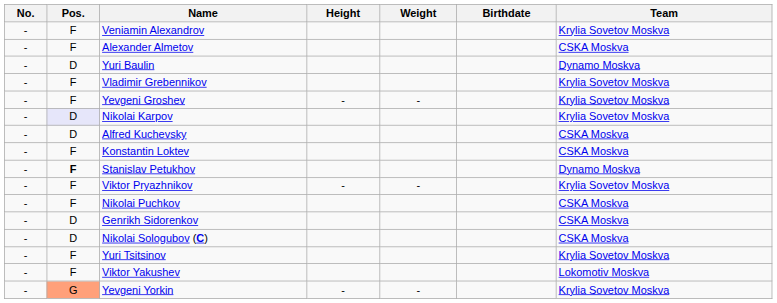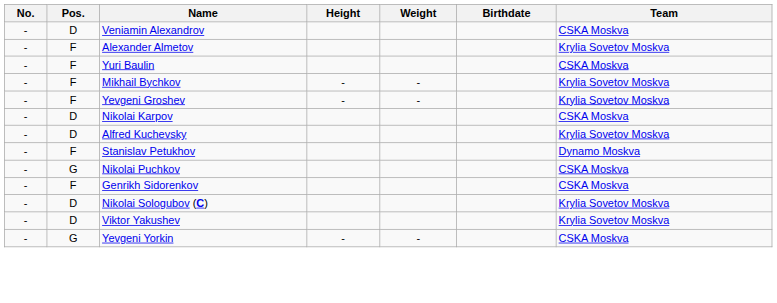 <table class="wikitable sortable" width="80%" style="font-size: 90%; text-align: center;">
 <tr>
 <th>No.</th>
 <th>Pos.</th>
 <th>Name</th>
 <th>Height</th>
 <th>Weight</th>
 <th>Birthdate</th>
 <th>Team</th>
 </tr>
 <tr>
 <td>-</td>
+<td>D</td>
+<td style="text-align:left;"><a href='#'>Veniamin Alexandrov</a></td>
+<td></td>
+<td></td>
+<td style="text-align:right;"></td>
+<td style="text-align:left;"> <a href='#'>CSKA Moskva</a></td>
+</tr>
+<tr>
+<td>-</td>
 <td>F</td>
-<td style="text-align:left;"><a href='#'>Veniamin Alexandrov</a></td>
+<td style="text-align:left;"><a href='#'>Alexander Almetov</a></td>
 <td></td>
 <td></td>
 <td style="text-align:right;"></td>
 <td style="text-align:left;"> <a href='#'>Krylia Sovetov Moskva</a></td>
 </tr>
 <tr>
 <td>-</td>
 <td>F</td>
-<td style="text-align:left;"><a href='#'>Alexander Almetov</a></td>
+<td style="text-align:left;"><a href='#'>Yuri Baulin</a></td>
 <td></td>
 <td></td>
 <td style="text-align:right;"></td>
 <td style="text-align:left;"> <a href='#'>CSKA Moskva</a></td>
 </tr>
 <tr>
 <td>-</td>
-<td>D</td>
-<td style="text-align:left;"><a href='#'>Yuri Baulin</a></td>
-<td></td>
-<td></td>
-<td style="text-align:right;"></td>
-<td style="text-align:left;"> <a href='#'>Dynamo Moskva</a></td>
-</tr>
-<tr>
+<td>F</td>
+<td style="text-align:left;"><a href='#'>Mikhail Bychkov</a></td>
 <td>-</td>
-<td>F</td>
-<td style="text-align:left;"><a href='#'>Vladimir Grebennikov</a></td>
-<td></td>
-<td></td>
+<td>-</td>
 <td style="text-align:right;"></td>
 <td style="text-align:left;"> <a href='#'>Krylia Sovetov Moskva</a></td>
 </tr>
 <tr>
 <td>-</td>
 <td>F</td>
 <td style="text-align:left;"><a href='#'>Yevgeni Groshev</a></td>
 <td>-</td>
 <td>-</td>
 <td style="text-align:right;"></td>
 <td style="text-align:left;"> <a href='#'>Krylia Sovetov Moskva</a></td>
 </tr>
 <tr>
 <td>-</td>
-<td style="background: lavender;">D</td>
+<td>D</td>
 <td style="text-align:left;"><a href='#'>Nikolai Karpov</a></td>
 <td></td>
 <td></td>
 <td style="text-align:right;"></td>
-<td style="text-align:left;"> <a href='#'>Krylia Sovetov Moskva</a></td>
+<td style="text-align:left;"> <a href='#'>CSKA Moskva</a></td>
 </tr>
 <tr>
 <td>-</td>
 <td>D</td>
 <td style="text-align:left;"><a href='#'>Alfred Kuchevsky</a></td>
 <td></td>
 <td></td>
 <td style="text-align:right;"></td>
-<td style="text-align:left;"> <a href='#'>CSKA Moskva</a></td>
+<td style="text-align:left;"> <a href='#'>Krylia Sovetov Moskva</a></td>
 </tr>
 <tr>
 <td>-</td>
 <td>F</td>
-<td style="text-align:left;"><a href='#'>Konstantin Loktev</a></td>
-<td></td>
-<td></td>
-<td style="text-align:right;"></td>
-<td style="text-align:left;"> <a href='#'>CSKA Moskva</a></td>
-</tr>
-<tr>
-<td>-</td>
-<td><strong>F</strong></td>
 <td style="text-align:left;"><a href='#'>Stanislav Petukhov</a></td>
 <td></td>
 <td></td>
 <td style="text-align:right;"></td>
 <td style="text-align:left;"> <a href='#'>Dynamo Moskva</a></td>
 </tr>
 <tr>
 <td>-</td>
-<td>F</td>
-<td style="text-align:left;"><a href='#'>Viktor Pryazhnikov</a></td>
-<td>-</td>
-<td>-</td>
-<td style="text-align:right;"></td>
-<td style="text-align:left;"> <a href='#'>Krylia Sovetov Moskva</a></td>
-</tr>
-<tr>
-<td>-</td>
-<td>F</td>
+<td>G</td>
 <td style="text-align:left;"><a href='#'>Nikolai Puchkov</a></td>
 <td></td>
 <td></td>
 <td style="text-align:right;"></td>
 <td style="text-align:left;"> <a href='#'>CSKA Moskva</a></td>
 </tr>
 <tr>
 <td>-</td>
-<td>D</td>
+<td>F</td>
 <td style="text-align:left;"><a href='#'>Genrikh Sidorenkov</a></td>
 <td></td>
 <td></td>
 <td style="text-align:right;"></td>
 <td style="text-align:left;"> <a href='#'>CSKA Moskva</a></td>
 </tr>
 <tr>
 <td>-</td>
 <td>D</td>
 <td style="text-align:left;"><a href='#'>Nikolai Sologubov</a> (<strong><a href='#'>C</a></strong>)</td>
 <td></td>
 <td></td>
 <td style="text-align:right;"></td>
-<td style="text-align:left;"> <a href='#'>CSKA Moskva</a></td>
+<td style="text-align:left;"> <a href='#'>Krylia Sovetov Moskva</a></td>
 </tr>
 <tr>
 <td>-</td>
-<td>F</td>
-<td style="text-align:left;"><a href='#'>Yuri Tsitsinov</a></td>
+<td>D</td>
+<td style="text-align:left;"><a href='#'>Viktor Yakushev</a></td>
 <td></td>
 <td></td>
 <td style="text-align:right;"></td>
 <td style="text-align:left;"> <a href='#'>Krylia Sovetov Moskva</a></td>
 </tr>
 <tr>
 <td>-</td>
-<td>F</td>
-<td style="text-align:left;"><a href='#'>Viktor Yakushev</a></td>
-<td></td>
-<td></td>
-<td style="text-align:right;"></td>
-<td style="text-align:left;"> <a href='#'>Lokomotiv Moskva</a></td>
-</tr>
-<tr>
-<td>-</td>
-<td style="background: lightsalmon;">G</td>
+<td>G</td>
 <td style="text-align:left;"><a href='#'>Yevgeni Yorkin</a></td>
 <td>-</td>
 <td>-</td>
 <td style="text-align:right;"></td>
-<td style="text-align:left;"> <a href='#'>Krylia Sovetov Moskva</a></td>
+<td style="text-align:left;"> <a href='#'>CSKA Moskva</a></td>
 </tr>
 </table>
